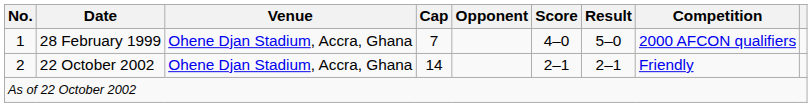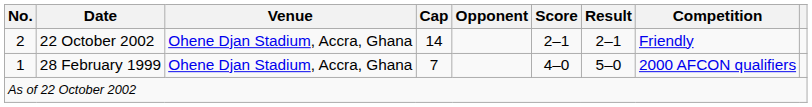 <table class="wikitable sortable">
 <tr>
 <th scope="col">No.</th>
 <th scope="col">Date</th>
 <th scope="col">Venue</th>
 <th scope="col">Cap</th>
 <th scope="col">Opponent</th>
 <th scope="col">Score</th>
 <th scope="col">Result</th>
 <th scope="col">Competition</th>
 <th class="unsortable" scope="col"></th>
 </tr>
 <tr>
+<td align="center">2</td>
+<td>22 October 2002</td>
+<td><a href='#'>Ohene Djan Stadium</a>, Accra, Ghana</td>
+<td align="center">14</td>
+<td></td>
+<td align="center">2–1</td>
+<td align="center">2–1</td>
+<td><a href='#'>Friendly</a></td>
+<td align="center"></td>
+</tr>
+<tr>
 <td align="center">1</td>
 <td>28 February 1999</td>
 <td><a href='#'>Ohene Djan Stadium</a>, Accra, Ghana</td>
 <td align="center">7</td>
 <td></td>
 <td align="center">4–0</td>
 <td align="center">5–0</td>
 <td><a href='#'>2000 AFCON qualifiers</a></td>
 <td align="center"></td>
 </tr>
 <tr>
-<td align="center">2</td>
-<td>22 October 2002</td>
-<td><a href='#'>Ohene Djan Stadium</a>, Accra, Ghana</td>
-<td align="center">14</td>
-<td></td>
-<td align="center">2–1</td>
-<td align="center">2–1</td>
-<td><a href='#'>Friendly</a></td>
-<td align="center"></td>
-</tr>
-<tr>
 <td colspan="9"><small><em>As of  22 October 2002</em></small></td>
 </tr>
 </table>
